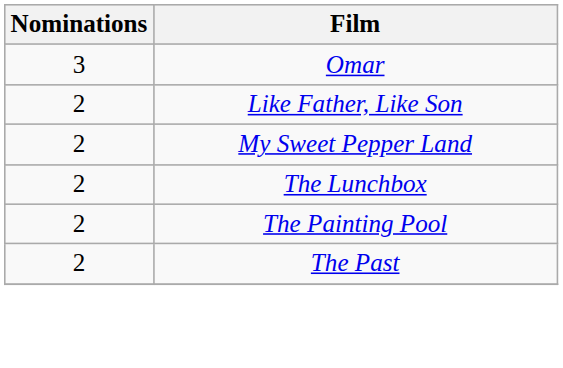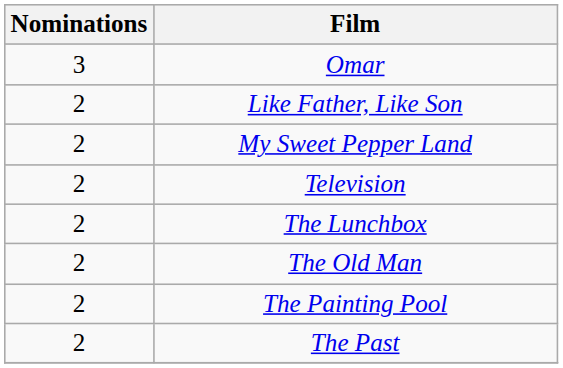 <table class="wikitable" rowspan=2 border=2 style="text-align:center;">
 <tr>
 <th scope="col" width="50">Nominations</th>
 <th scope="col" width="250">Film</th>
 </tr>
 <tr>
 <td>3</td>
 <td><em><a href='#'>Omar</a></em></td>
 </tr>
 <tr>
 <td>2</td>
 <td><em><a href='#'>Like Father, Like Son</a></em></td>
 </tr>
 <tr>
 <td>2</td>
 <td><em><a href='#'>My Sweet Pepper Land</a></em></td>
 </tr>
 <tr>
 <td>2</td>
+<td><em><a href='#'>Television</a></em></td>
+</tr>
+<tr>
+<td>2</td>
 <td><em><a href='#'>The Lunchbox</a></em></td>
+</tr>
+<tr>
+<td>2</td>
+<td><em><a href='#'>The Old Man</a></em></td>
 </tr>
 <tr>
 <td>2</td>
 <td><em><a href='#'>The Painting Pool</a></em></td>
 </tr>
 <tr>
 <td>2</td>
 <td><em><a href='#'>The Past</a></em></td>
 </tr>
 <tr>
 </tr>
 </table>
